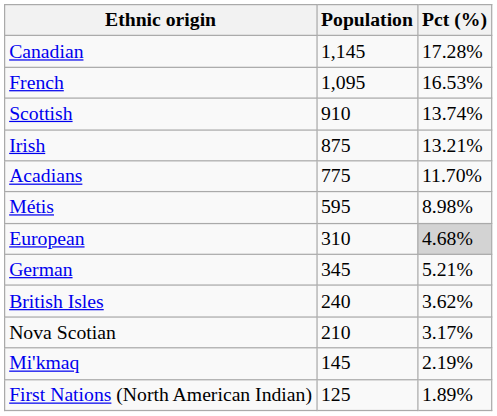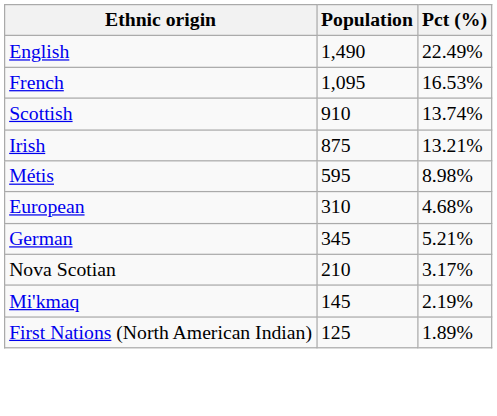 <table class="wikitable">
 <tr>
 <th>Ethnic origin</th>
 <th>Population</th>
 <th>Pct (%)</th>
 </tr>
 <tr>
-<td><a href='#'>Canadian</a></td>
-<td>1,145</td>
-<td>17.28%</td>
+<td><a href='#'>English</a></td>
+<td>1,490</td>
+<td>22.49%</td>
 </tr>
 <tr>
 <td><a href='#'>French</a></td>
 <td>1,095</td>
 <td>16.53%</td>
 </tr>
 <tr>
 <td><a href='#'>Scottish</a></td>
 <td>910</td>
 <td>13.74%</td>
 </tr>
 <tr>
 <td><a href='#'>Irish</a></td>
 <td>875</td>
 <td>13.21%</td>
 </tr>
 <tr>
-<td><a href='#'>Acadians</a></td>
-<td>775</td>
-<td>11.70%</td>
-</tr>
-<tr>
 <td><a href='#'>Métis</a></td>
 <td>595</td>
 <td>8.98%</td>
 </tr>
 <tr>
 <td><a href='#'>European</a></td>
 <td>310</td>
-<td style="background: lightgrey;">4.68%</td>
+<td>4.68%</td>
 </tr>
 <tr>
 <td><a href='#'>German</a></td>
 <td>345</td>
 <td>5.21%</td>
-</tr>
-<tr>
-<td><a href='#'>British Isles</a></td>
-<td>240</td>
-<td>3.62%</td>
 </tr>
 <tr>
 <td>Nova Scotian</td>
 <td>210</td>
 <td>3.17%</td>
 </tr>
 <tr>
 <td><a href='#'>Mi'kmaq</a></td>
 <td>145</td>
 <td>2.19%</td>
 </tr>
 <tr>
 <td><a href='#'>First Nations</a> (North American Indian)</td>
 <td>125</td>
 <td>1.89%</td>
 </tr>
 </table>
